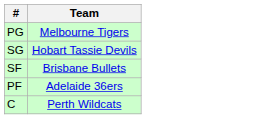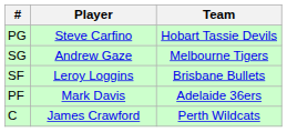 <table class="wikitable" style="text-align:center">
 <tr>
 <th width=25>#</th>
+<th width=150>Player</th>
 <th width=150>Team</th>
 </tr>
 <tr style="background:#cfc;">
 <td align=left>PG</td>
+<td><a href='#'>Steve Carfino</a></td>
+<td><a href='#'>Hobart Tassie Devils</a></td>
+</tr>
+<tr style="background:#cfc;">
+<td align=left>SG</td>
+<td><a href='#'>Andrew Gaze</a></td>
 <td><a href='#'>Melbourne Tigers</a></td>
 </tr>
 <tr style="background:#cfc;">
-<td align=left>SG</td>
-<td><a href='#'>Hobart Tassie Devils</a></td>
-</tr>
-<tr style="background:#cfc;">
 <td align=left>SF</td>
+<td><a href='#'>Leroy Loggins</a></td>
 <td><a href='#'>Brisbane Bullets</a></td>
 </tr>
 <tr style="background:#cfc;">
 <td align=left>PF</td>
+<td><a href='#'>Mark Davis</a></td>
 <td><a href='#'>Adelaide 36ers</a></td>
 </tr>
 <tr style="background:#cfc;">
 <td align=left>C</td>
+<td><a href='#'>James Crawford</a></td>
 <td><a href='#'>Perth Wildcats</a></td>
 </tr>
 </table>
